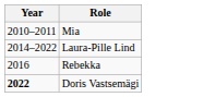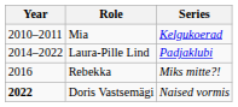 <table class="wikitable">
 <tr>
 <th>Year</th>
 <th>Role</th>
+<th>Series</th>
 </tr>
 <tr>
 <td>2010–2011</td>
 <td>Mia</td>
+<td><em><a href='#'>Kelgukoerad</a></em></td>
 </tr>
 <tr>
 <td>2014–2022</td>
 <td>Laura-Pille Lind</td>
+<td><em><a href='#'>Padjaklubi</a></em></td>
 </tr>
 <tr>
 <td>2016</td>
 <td>Rebekka</td>
+<td><em>Miks mitte?!</em></td>
 </tr>
 <tr>
 <td><strong>2022</strong></td>
 <td>Doris Vastsemägi</td>
+<td><em>Naised vormis</em></td>
 </tr>
 </table>
